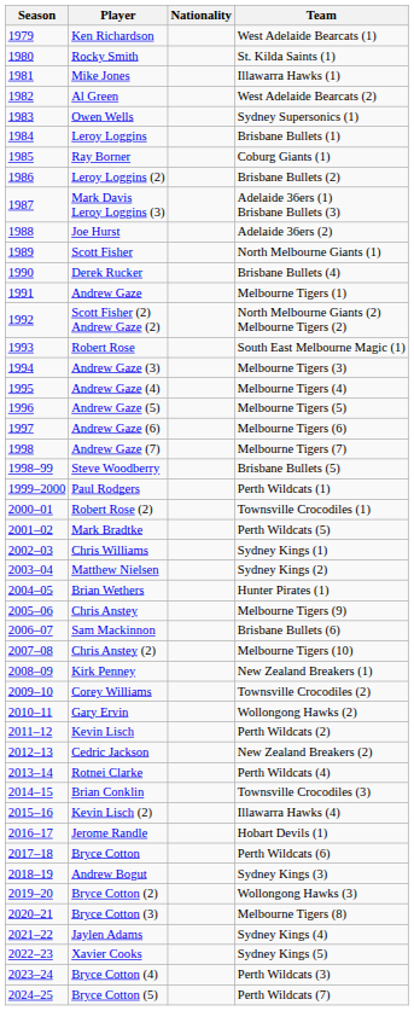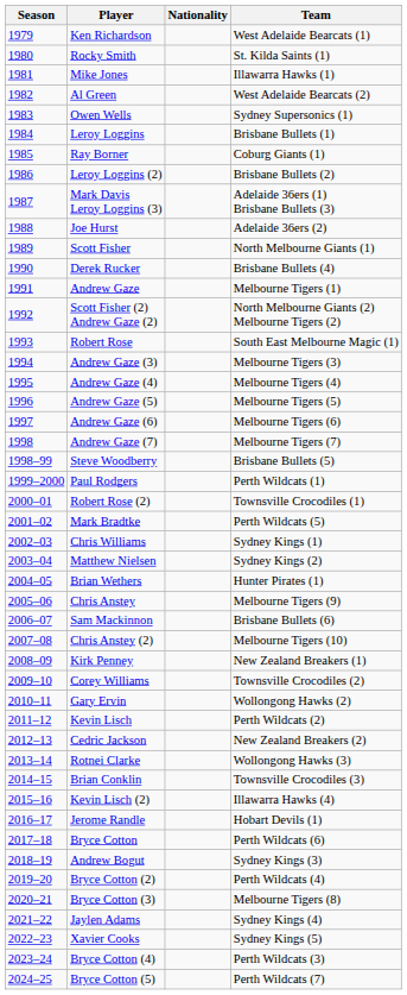 <table class="wikitable sortable">
 <tr>
 <th>Season</th>
 <th>Player</th>
 <th>Nationality</th>
 <th>Team</th>
 </tr>
 <tr>
 <td><a href='#'>1979</a></td>
 <td><a href='#'>Ken Richardson</a></td>
 <td></td>
 <td>West Adelaide Bearcats (1)</td>
 </tr>
 <tr>
 <td><a href='#'>1980</a></td>
 <td><a href='#'>Rocky Smith</a></td>
 <td></td>
 <td>St. Kilda Saints (1)</td>
 </tr>
 <tr>
 <td><a href='#'>1981</a></td>
 <td><a href='#'>Mike Jones</a></td>
 <td></td>
 <td>Illawarra Hawks (1)</td>
 </tr>
 <tr>
 <td><a href='#'>1982</a></td>
 <td><a href='#'>Al Green</a></td>
 <td></td>
 <td>West Adelaide Bearcats (2)</td>
 </tr>
 <tr>
 <td><a href='#'>1983</a></td>
 <td><a href='#'>Owen Wells</a></td>
 <td></td>
 <td>Sydney Supersonics (1)</td>
 </tr>
 <tr>
 <td><a href='#'>1984</a></td>
 <td><a href='#'>Leroy Loggins</a></td>
 <td></td>
 <td>Brisbane Bullets (1)</td>
 </tr>
 <tr>
 <td><a href='#'>1985</a></td>
 <td><a href='#'>Ray Borner</a></td>
 <td></td>
 <td>Coburg Giants (1)</td>
 </tr>
 <tr>
 <td><a href='#'>1986</a></td>
 <td><a href='#'>Leroy Loggins</a> (2)</td>
 <td></td>
 <td>Brisbane Bullets (2)</td>
 </tr>
 <tr>
 <td><a href='#'>1987</a></td>
 <td><a href='#'>Mark Davis</a><br><a href='#'>Leroy Loggins</a> (3)</td>
 <td><br></td>
 <td>Adelaide 36ers (1)<br>Brisbane Bullets (3)</td>
 </tr>
 <tr>
 <td><a href='#'>1988</a></td>
 <td><a href='#'>Joe Hurst</a></td>
 <td></td>
 <td>Adelaide 36ers (2)</td>
 </tr>
 <tr>
 <td><a href='#'>1989</a></td>
 <td><a href='#'>Scott Fisher</a></td>
 <td></td>
 <td>North Melbourne Giants (1)</td>
 </tr>
 <tr>
 <td><a href='#'>1990</a></td>
 <td><a href='#'>Derek Rucker</a></td>
 <td></td>
 <td>Brisbane Bullets (4)</td>
 </tr>
 <tr>
 <td><a href='#'>1991</a></td>
 <td><a href='#'>Andrew Gaze</a></td>
 <td></td>
 <td>Melbourne Tigers (1)</td>
 </tr>
 <tr>
 <td><a href='#'>1992</a></td>
 <td><a href='#'>Scott Fisher</a> (2)<br><a href='#'>Andrew Gaze</a> (2)</td>
 <td><br></td>
 <td>North Melbourne Giants (2)<br>Melbourne Tigers (2)</td>
 </tr>
 <tr>
 <td><a href='#'>1993</a></td>
 <td><a href='#'>Robert Rose</a></td>
 <td></td>
 <td>South East Melbourne Magic (1)</td>
 </tr>
 <tr>
 <td><a href='#'>1994</a></td>
 <td><a href='#'>Andrew Gaze</a> (3)</td>
 <td></td>
 <td>Melbourne Tigers (3)</td>
 </tr>
 <tr>
 <td><a href='#'>1995</a></td>
 <td><a href='#'>Andrew Gaze</a> (4)</td>
 <td></td>
 <td>Melbourne Tigers (4)</td>
 </tr>
 <tr>
 <td><a href='#'>1996</a></td>
 <td><a href='#'>Andrew Gaze</a> (5)</td>
 <td></td>
 <td>Melbourne Tigers (5)</td>
 </tr>
 <tr>
 <td><a href='#'>1997</a></td>
 <td><a href='#'>Andrew Gaze</a> (6)</td>
 <td></td>
 <td>Melbourne Tigers (6)</td>
 </tr>
 <tr>
 <td><a href='#'>1998</a></td>
 <td><a href='#'>Andrew Gaze</a> (7)</td>
 <td></td>
 <td>Melbourne Tigers (7)</td>
 </tr>
 <tr>
 <td><a href='#'>1998–99</a></td>
 <td><a href='#'>Steve Woodberry</a></td>
 <td></td>
 <td>Brisbane Bullets (5)</td>
 </tr>
 <tr>
 <td><a href='#'>1999–2000</a></td>
 <td><a href='#'>Paul Rodgers</a></td>
 <td></td>
 <td>Perth Wildcats (1)</td>
 </tr>
 <tr>
 <td><a href='#'>2000–01</a></td>
 <td><a href='#'>Robert Rose</a> (2)</td>
 <td></td>
 <td>Townsville Crocodiles (1)</td>
 </tr>
 <tr>
 <td><a href='#'>2001–02</a></td>
 <td><a href='#'>Mark Bradtke</a></td>
 <td></td>
 <td>Perth Wildcats (5)</td>
 </tr>
 <tr>
 <td><a href='#'>2002–03</a></td>
 <td><a href='#'>Chris Williams</a></td>
 <td></td>
 <td>Sydney Kings (1)</td>
 </tr>
 <tr>
 <td><a href='#'>2003–04</a></td>
 <td><a href='#'>Matthew Nielsen</a></td>
 <td></td>
 <td>Sydney Kings (2)</td>
 </tr>
 <tr>
 <td><a href='#'>2004–05</a></td>
 <td><a href='#'>Brian Wethers</a></td>
 <td></td>
 <td>Hunter Pirates (1)</td>
 </tr>
 <tr>
 <td><a href='#'>2005–06</a></td>
 <td><a href='#'>Chris Anstey</a></td>
 <td></td>
 <td>Melbourne Tigers (9)</td>
 </tr>
 <tr>
 <td><a href='#'>2006–07</a></td>
 <td><a href='#'>Sam Mackinnon</a></td>
 <td></td>
 <td>Brisbane Bullets (6)</td>
 </tr>
 <tr>
 <td><a href='#'>2007–08</a></td>
 <td><a href='#'>Chris Anstey</a> (2)</td>
 <td></td>
 <td>Melbourne Tigers (10)</td>
 </tr>
 <tr>
 <td><a href='#'>2008–09</a></td>
 <td><a href='#'>Kirk Penney</a></td>
 <td></td>
 <td>New Zealand Breakers (1)</td>
 </tr>
 <tr>
 <td><a href='#'>2009–10</a></td>
 <td><a href='#'>Corey Williams</a></td>
 <td></td>
 <td>Townsville Crocodiles (2)</td>
 </tr>
 <tr>
 <td><a href='#'>2010–11</a></td>
 <td><a href='#'>Gary Ervin</a></td>
 <td></td>
 <td>Wollongong Hawks (2)</td>
 </tr>
 <tr>
 <td><a href='#'>2011–12</a></td>
 <td><a href='#'>Kevin Lisch</a></td>
 <td></td>
 <td>Perth Wildcats (2)</td>
 </tr>
 <tr>
 <td><a href='#'>2012–13</a></td>
 <td><a href='#'>Cedric Jackson</a></td>
 <td></td>
 <td>New Zealand Breakers (2)</td>
 </tr>
 <tr>
 <td><a href='#'>2013–14</a></td>
 <td><a href='#'>Rotnei Clarke</a></td>
 <td></td>
-<td>Perth Wildcats (4)</td>
+<td>Wollongong Hawks (3)</td>
 </tr>
 <tr>
 <td><a href='#'>2014–15</a></td>
 <td><a href='#'>Brian Conklin</a></td>
 <td></td>
 <td>Townsville Crocodiles (3)</td>
 </tr>
 <tr>
 <td><a href='#'>2015–16</a></td>
 <td><a href='#'>Kevin Lisch</a> (2)</td>
 <td></td>
 <td>Illawarra Hawks (4)</td>
 </tr>
 <tr>
 <td><a href='#'>2016–17</a></td>
 <td><a href='#'>Jerome Randle</a></td>
 <td></td>
 <td>Hobart Devils (1)</td>
 </tr>
 <tr>
 <td><a href='#'>2017–18</a></td>
 <td><a href='#'>Bryce Cotton</a></td>
 <td></td>
 <td>Perth Wildcats (6)</td>
 </tr>
 <tr>
 <td><a href='#'>2018–19</a></td>
 <td><a href='#'>Andrew Bogut</a></td>
 <td></td>
 <td>Sydney Kings (3)</td>
 </tr>
 <tr>
 <td><a href='#'>2019–20</a></td>
 <td><a href='#'>Bryce Cotton</a> (2)</td>
 <td></td>
-<td>Wollongong Hawks (3)</td>
+<td>Perth Wildcats (4)</td>
 </tr>
 <tr>
 <td><a href='#'>2020–21</a></td>
 <td><a href='#'>Bryce Cotton</a> (3)</td>
 <td></td>
 <td>Melbourne Tigers (8)</td>
 </tr>
 <tr>
 <td><a href='#'>2021–22</a></td>
 <td><a href='#'>Jaylen Adams</a></td>
 <td></td>
 <td>Sydney Kings (4)</td>
 </tr>
 <tr>
 <td><a href='#'>2022–23</a></td>
 <td><a href='#'>Xavier Cooks</a></td>
 <td></td>
 <td>Sydney Kings (5)</td>
 </tr>
 <tr>
 <td><a href='#'>2023–24</a></td>
 <td><a href='#'>Bryce Cotton</a> (4)</td>
 <td></td>
 <td>Perth Wildcats (3)</td>
 </tr>
 <tr>
 <td><a href='#'>2024–25</a></td>
 <td><a href='#'>Bryce Cotton</a> (5)</td>
 <td></td>
 <td>Perth Wildcats (7)</td>
 </tr>
 </table>
